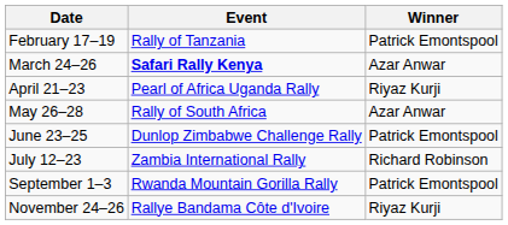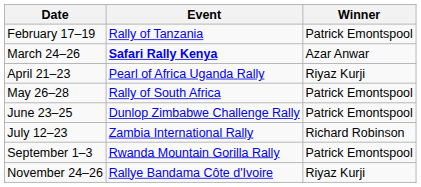 <table class="wikitable" style="font-size: 95%">
 <tr>
 <th>Date</th>
 <th>Event</th>
 <th>Winner</th>
 </tr>
 <tr>
 <td>February 17–19</td>
 <td> <a href='#'>Rally of Tanzania</a></td>
 <td> Patrick Emontspool</td>
 </tr>
 <tr>
 <td>March 24–26</td>
 <td><strong> <a href='#'>Safari Rally Kenya</a></strong></td>
 <td> Azar Anwar</td>
 </tr>
 <tr>
 <td>April 21–23</td>
 <td> <a href='#'>Pearl of Africa Uganda Rally</a></td>
 <td> Riyaz Kurji</td>
 </tr>
 <tr>
 <td>May 26–28</td>
 <td> <a href='#'>Rally of South Africa</a></td>
-<td> Azar Anwar</td>
+<td> Patrick Emontspool</td>
 </tr>
 <tr>
 <td>June 23–25</td>
 <td> <a href='#'>Dunlop Zimbabwe Challenge Rally</a></td>
 <td> Patrick Emontspool</td>
 </tr>
 <tr>
 <td>July 12–23</td>
 <td> <a href='#'>Zambia International Rally</a></td>
 <td> Richard Robinson</td>
 </tr>
 <tr>
 <td>September 1–3</td>
 <td> <a href='#'>Rwanda Mountain Gorilla Rally</a></td>
 <td> Patrick Emontspool</td>
 </tr>
 <tr>
 <td>November 24–26</td>
 <td> <a href='#'>Rallye Bandama Côte d'Ivoire</a></td>
 <td> Riyaz Kurji</td>
 </tr>
 </table>
